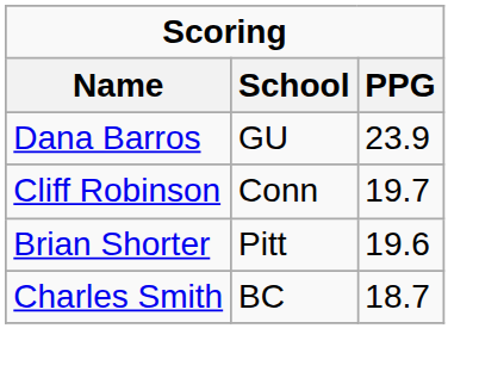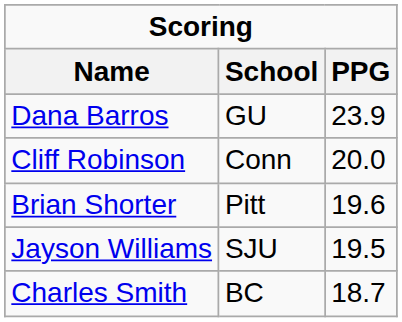 <table class="wikitable">
 <tr>
 <td colspan=3 style="text-align:center;"><strong>Scoring</strong></td>
 </tr>
 <tr>
 <th>Name</th>
 <th>School</th>
 <th>PPG</th>
 </tr>
 <tr>
 <td><a href='#'>Dana Barros</a></td>
 <td>GU</td>
 <td>23.9</td>
 </tr>
 <tr>
 <td><a href='#'>Cliff Robinson</a></td>
 <td>Conn</td>
-<td>19.7</td>
+<td>20.0</td>
 </tr>
 <tr>
 <td><a href='#'>Brian Shorter</a></td>
 <td>Pitt</td>
 <td>19.6</td>
 </tr>
 <tr>
+<td><a href='#'>Jayson Williams</a></td>
+<td>SJU</td>
+<td>19.5</td>
+</tr>
+<tr>
 <td><a href='#'>Charles Smith</a></td>
 <td>BC</td>
 <td>18.7</td>
 </tr>
 </table>
